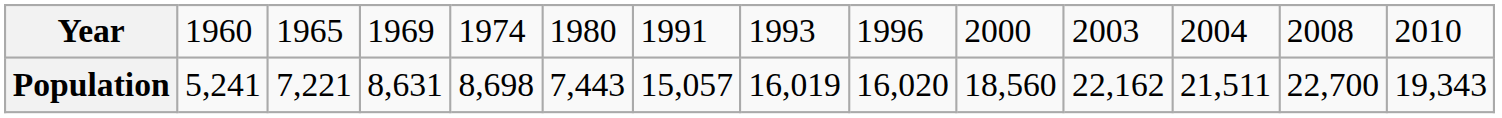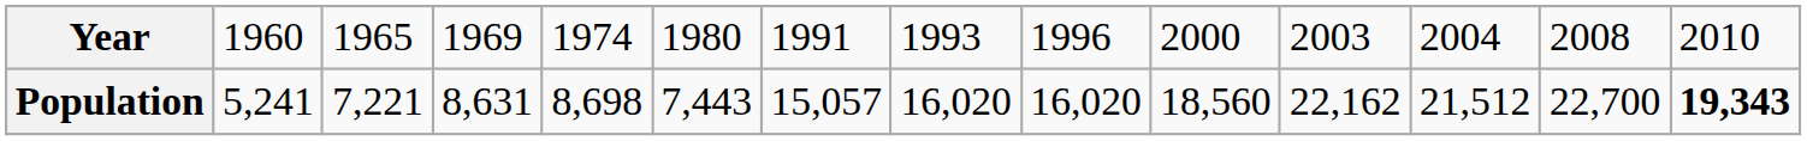 <table class="wikitable">
 <tr>
 <th>Year</th>
 <td>1960</td>
 <td>1965</td>
 <td>1969</td>
 <td>1974</td>
 <td>1980</td>
 <td>1991</td>
 <td>1993</td>
 <td>1996</td>
 <td>2000</td>
 <td>2003</td>
 <td>2004</td>
 <td>2008</td>
 <td>2010</td>
 </tr>
 <tr>
 <th>Population</th>
 <td>5,241</td>
 <td>7,221</td>
 <td>8,631</td>
 <td>8,698</td>
 <td>7,443</td>
 <td>15,057</td>
-<td>16,019</td>
+<td>16,020</td>
 <td>16,020</td>
 <td>18,560</td>
 <td>22,162</td>
-<td>21,511</td>
+<td>21,512</td>
 <td>22,700</td>
-<td>19,343</td>
+<td><strong>19,343</strong></td>
 </tr>
 </table>
